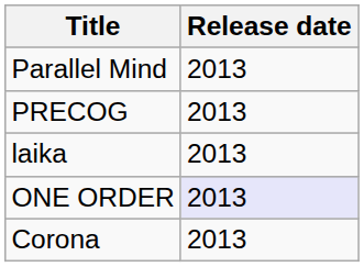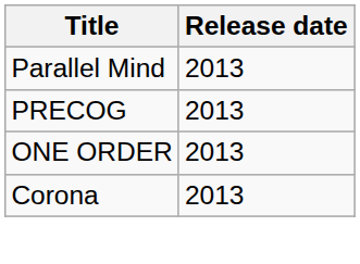 <table class="wikitable">
 <tr>
 <th>Title</th>
 <th>Release date</th>
 </tr>
 <tr>
 <td>Parallel Mind</td>
 <td>2013</td>
 </tr>
 <tr>
 <td>PRECOG</td>
 <td>2013</td>
 </tr>
 <tr>
-<td>laika</td>
+<td>ONE ORDER</td>
 <td>2013</td>
-</tr>
-<tr>
-<td>ONE ORDER</td>
-<td style="background: lavender;">2013</td>
 </tr>
 <tr>
 <td>Corona</td>
 <td>2013</td>
 </tr>
 </table>
